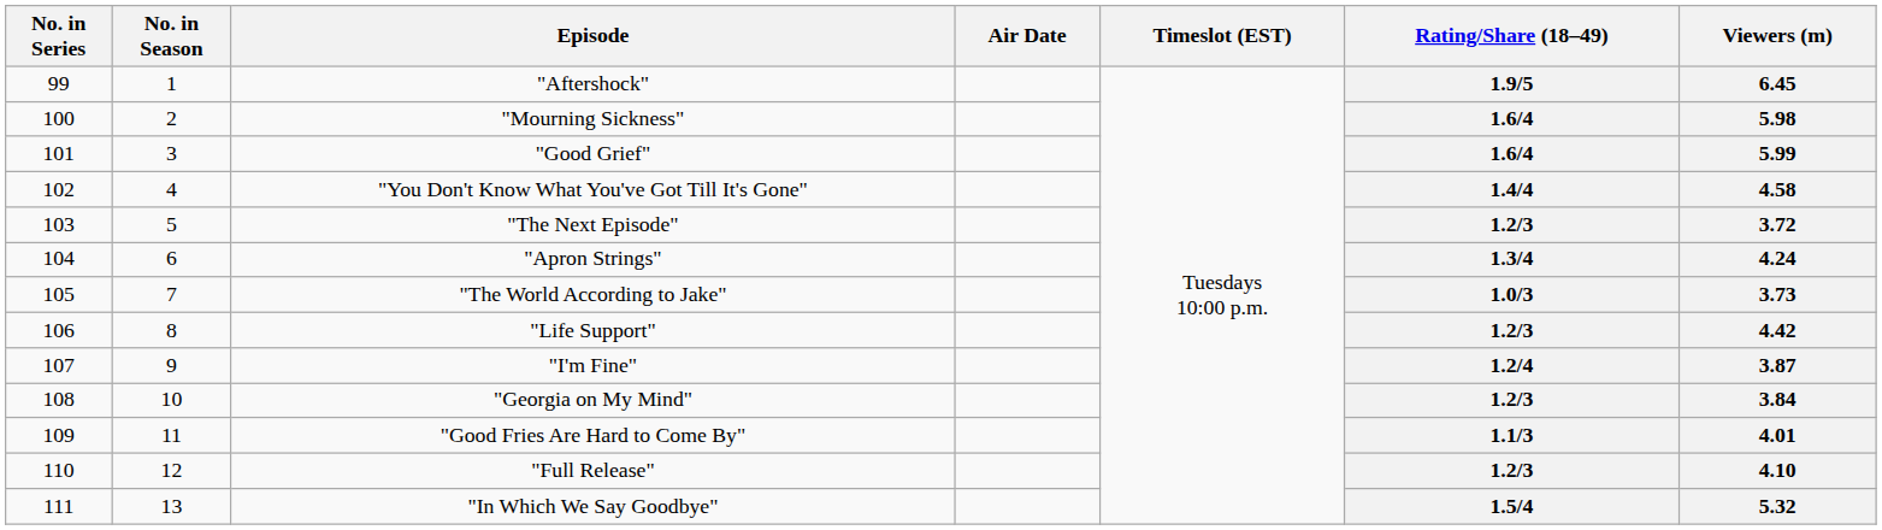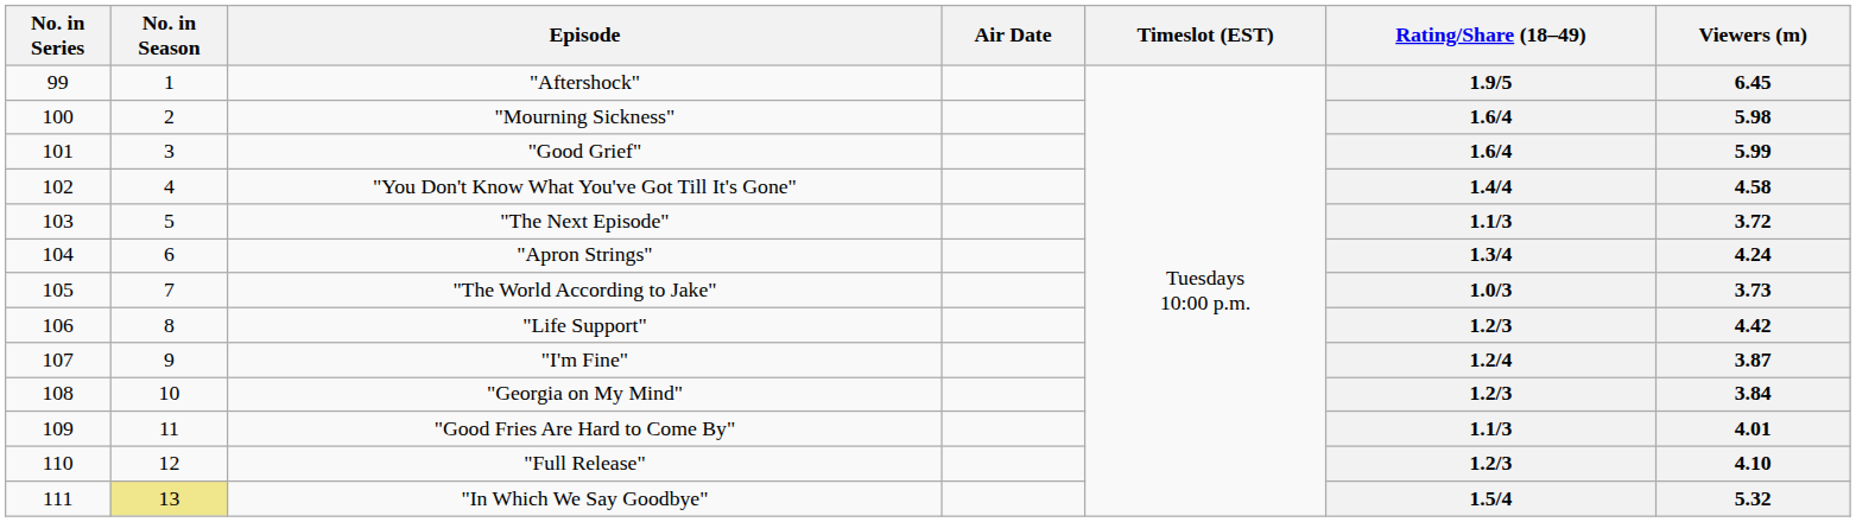 <table class="wikitable" style="font-size:90%; text-align:center; width: 100%; margin-left: auto; margin-right: auto;">
 <tr>
 <th>No. in<br>Series</th>
 <th>No. in<br>Season</th>
 <th>Episode</th>
 <th>Air Date</th>
 <th>Timeslot (EST)</th>
 <th><a href='#'>Rating/Share</a> (18–49)</th>
 <th>Viewers (m)</th>
 </tr>
 <tr>
 <td style="text-align:center">99</td>
 <td style="text-align:center">1</td>
 <td>"Aftershock"</td>
 <td></td>
 <td style="text-align:center" rowspan=13>Tuesdays<br>10:00 p.m.</td>
 <th style="text-align:center">1.9/5</th>
 <th style="text-align:center">6.45</th>
 </tr>
 <tr>
 <td style="text-align:center">100</td>
 <td style="text-align:center">2</td>
 <td>"Mourning Sickness"</td>
 <td></td>
 <th style="text-align:center">1.6/4</th>
 <th style="text-align:center">5.98</th>
 </tr>
 <tr>
 <td style="text-align:center">101</td>
 <td style="text-align:center">3</td>
 <td>"Good Grief"</td>
 <td></td>
 <th style="text-align:center">1.6/4</th>
 <th style="text-align:center">5.99</th>
 </tr>
 <tr>
 <td style="text-align:center">102</td>
 <td style="text-align:center">4</td>
 <td>"You Don't Know What You've Got Till It's Gone"</td>
 <td></td>
 <th style="text-align:center">1.4/4</th>
 <th style="text-align:center">4.58</th>
 </tr>
 <tr>
 <td style="text-align:center">103</td>
 <td style="text-align:center">5</td>
 <td>"The Next Episode"</td>
 <td></td>
-<th style="text-align:center">1.2/3</th>
+<th style="text-align:center">1.1/3</th>
 <th style="text-align:center">3.72</th>
 </tr>
 <tr>
 <td style="text-align:center">104</td>
 <td style="text-align:center">6</td>
 <td>"Apron Strings"</td>
 <td></td>
 <th style="text-align:center">1.3/4</th>
 <th style="text-align:center">4.24</th>
 </tr>
 <tr>
 <td style="text-align:center">105</td>
 <td style="text-align:center">7</td>
 <td>"The World According to Jake"</td>
 <td></td>
 <th style="text-align:center">1.0/3</th>
 <th style="text-align:center">3.73</th>
 </tr>
 <tr>
 <td style="text-align:center">106</td>
 <td style="text-align:center">8</td>
 <td>"Life Support"</td>
 <td></td>
 <th style="text-align:center">1.2/3</th>
 <th style="text-align:center">4.42</th>
 </tr>
 <tr>
 <td style="text-align:center">107</td>
 <td style="text-align:center">9</td>
 <td>"I'm Fine"</td>
 <td></td>
 <th style="text-align:center">1.2/4</th>
 <th style="text-align:center">3.87</th>
 </tr>
 <tr>
 <td style="text-align:center">108</td>
 <td style="text-align:center">10</td>
 <td>"Georgia on My Mind"</td>
 <td></td>
 <th style="text-align:center">1.2/3</th>
 <th style="text-align:center">3.84</th>
 </tr>
 <tr>
 <td style="text-align:center">109</td>
 <td style="text-align:center">11</td>
 <td>"Good Fries Are Hard to Come By"</td>
 <td></td>
 <th style="text-align:center">1.1/3</th>
 <th style="text-align:center">4.01</th>
 </tr>
 <tr>
 <td style="text-align:center">110</td>
 <td style="text-align:center">12</td>
 <td>"Full Release"</td>
 <td></td>
 <th style="text-align:center">1.2/3</th>
 <th style="text-align:center">4.10</th>
 </tr>
 <tr>
 <td style="text-align:center">111</td>
-<td style="text-align:center">13</td>
+<td style="background: khaki; text-align:center">13</td>
 <td>"In Which We Say Goodbye"</td>
 <td></td>
 <th style="text-align:center">1.5/4</th>
 <th style="text-align:center">5.32</th>
 </tr>
 </table>
